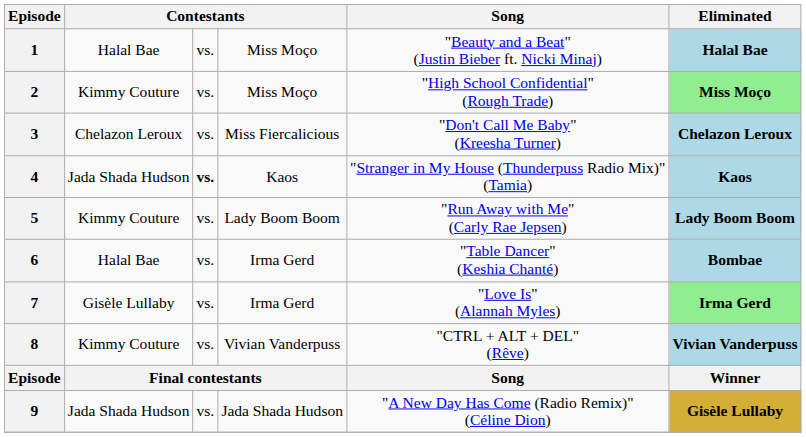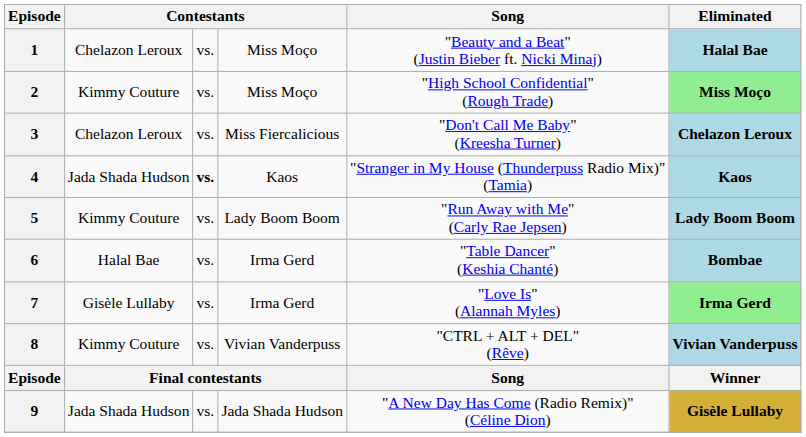 <table class="wikitable" style="text-align:center">
 <tr>
 <th scope="col">Episode</th>
 <th scope="col" colspan="3">Contestants</th>
 <th scope="col">Song</th>
 <th scope="col">Eliminated</th>
 </tr>
 <tr>
 <th scope="row">1</th>
-<td>Halal Bae</td>
+<td>Chelazon Leroux</td>
 <td>vs.</td>
 <td>Miss Moço</td>
 <td>"<a href='#'>Beauty and a Beat</a>"<br>(<a href='#'>Justin Bieber</a> ft. <a href='#'>Nicki Minaj</a>)</td>
 <td bgcolor="lightblue"><strong>Halal Bae</strong></td>
 </tr>
 <tr>
 <th scope="row">2</th>
 <td>Kimmy Couture</td>
 <td>vs.</td>
 <td>Miss Moço</td>
 <td>"<a href='#'>High School Confidential</a>"<br>(<a href='#'>Rough Trade</a>)</td>
 <td bgcolor="lightgreen"><strong>Miss Moço</strong></td>
 </tr>
 <tr>
 <th scope="row">3</th>
 <td>Chelazon Leroux</td>
 <td>vs.</td>
 <td>Miss Fiercalicious</td>
 <td>"<a href='#'>Don't Call Me Baby</a>"<br>(<a href='#'>Kreesha Turner</a>)</td>
 <td bgcolor="lightblue"><strong>Chelazon Leroux</strong></td>
 </tr>
 <tr>
 <th scope="row">4</th>
 <td>Jada Shada Hudson</td>
 <td><strong>vs.</strong></td>
 <td>Kaos</td>
 <td nowrap>"<a href='#'>Stranger in My House</a> (<a href='#'>Thunderpuss</a> Radio Mix)"<br>(<a href='#'>Tamia</a>)</td>
 <td bgcolor="lightblue"><strong>Kaos</strong></td>
 </tr>
 <tr>
 <th scope="row">5</th>
 <td>Kimmy Couture</td>
 <td>vs.</td>
 <td>Lady Boom Boom</td>
 <td>"<a href='#'>Run Away with Me</a>"<br>(<a href='#'>Carly Rae Jepsen</a>)</td>
 <td bgcolor="lightblue"><strong>Lady Boom Boom</strong></td>
 </tr>
 <tr>
 <th scope="row">6</th>
 <td>Halal Bae</td>
 <td>vs.</td>
 <td>Irma Gerd</td>
 <td>"<a href='#'>Table Dancer</a>"<br>(<a href='#'>Keshia Chanté</a>)</td>
 <td bgcolor="lightblue"><strong>Bombae</strong></td>
 </tr>
 <tr>
 <th scope="row">7</th>
 <td>Gisèle Lullaby</td>
 <td>vs.</td>
 <td>Irma Gerd</td>
 <td>"<a href='#'>Love Is</a>"<br>(<a href='#'>Alannah Myles</a>)</td>
 <td bgcolor="lightgreen"><strong>Irma Gerd</strong></td>
 </tr>
 <tr>
 <th scope="row">8</th>
 <td>Kimmy Couture</td>
 <td>vs.</td>
 <td>Vivian Vanderpuss</td>
 <td>"CTRL + ALT + DEL"<br>(<a href='#'>Rêve</a>)</td>
 <td nowrap bgcolor="lightblue"><strong>Vivian Vanderpuss</strong></td>
 </tr>
 <tr>
 <th scope="col">Episode</th>
 <th scope="col" colspan="3">Final contestants</th>
 <th scope="col">Song</th>
 <th scope="col">Winner</th>
 </tr>
 <tr>
 <th scope="row">9</th>
 <td>Jada Shada Hudson</td>
 <td>vs.</td>
 <td nowrap>Jada Shada Hudson</td>
 <td nowrap>"<a href='#'>A New Day Has Come</a> (Radio Remix)"<br>(<a href='#'>Céline Dion</a>)</td>
 <td bgcolor="#D4AF37"><strong>Gisèle Lullaby</strong></td>
 </tr>
 <tr>
 </tr>
 </table>
